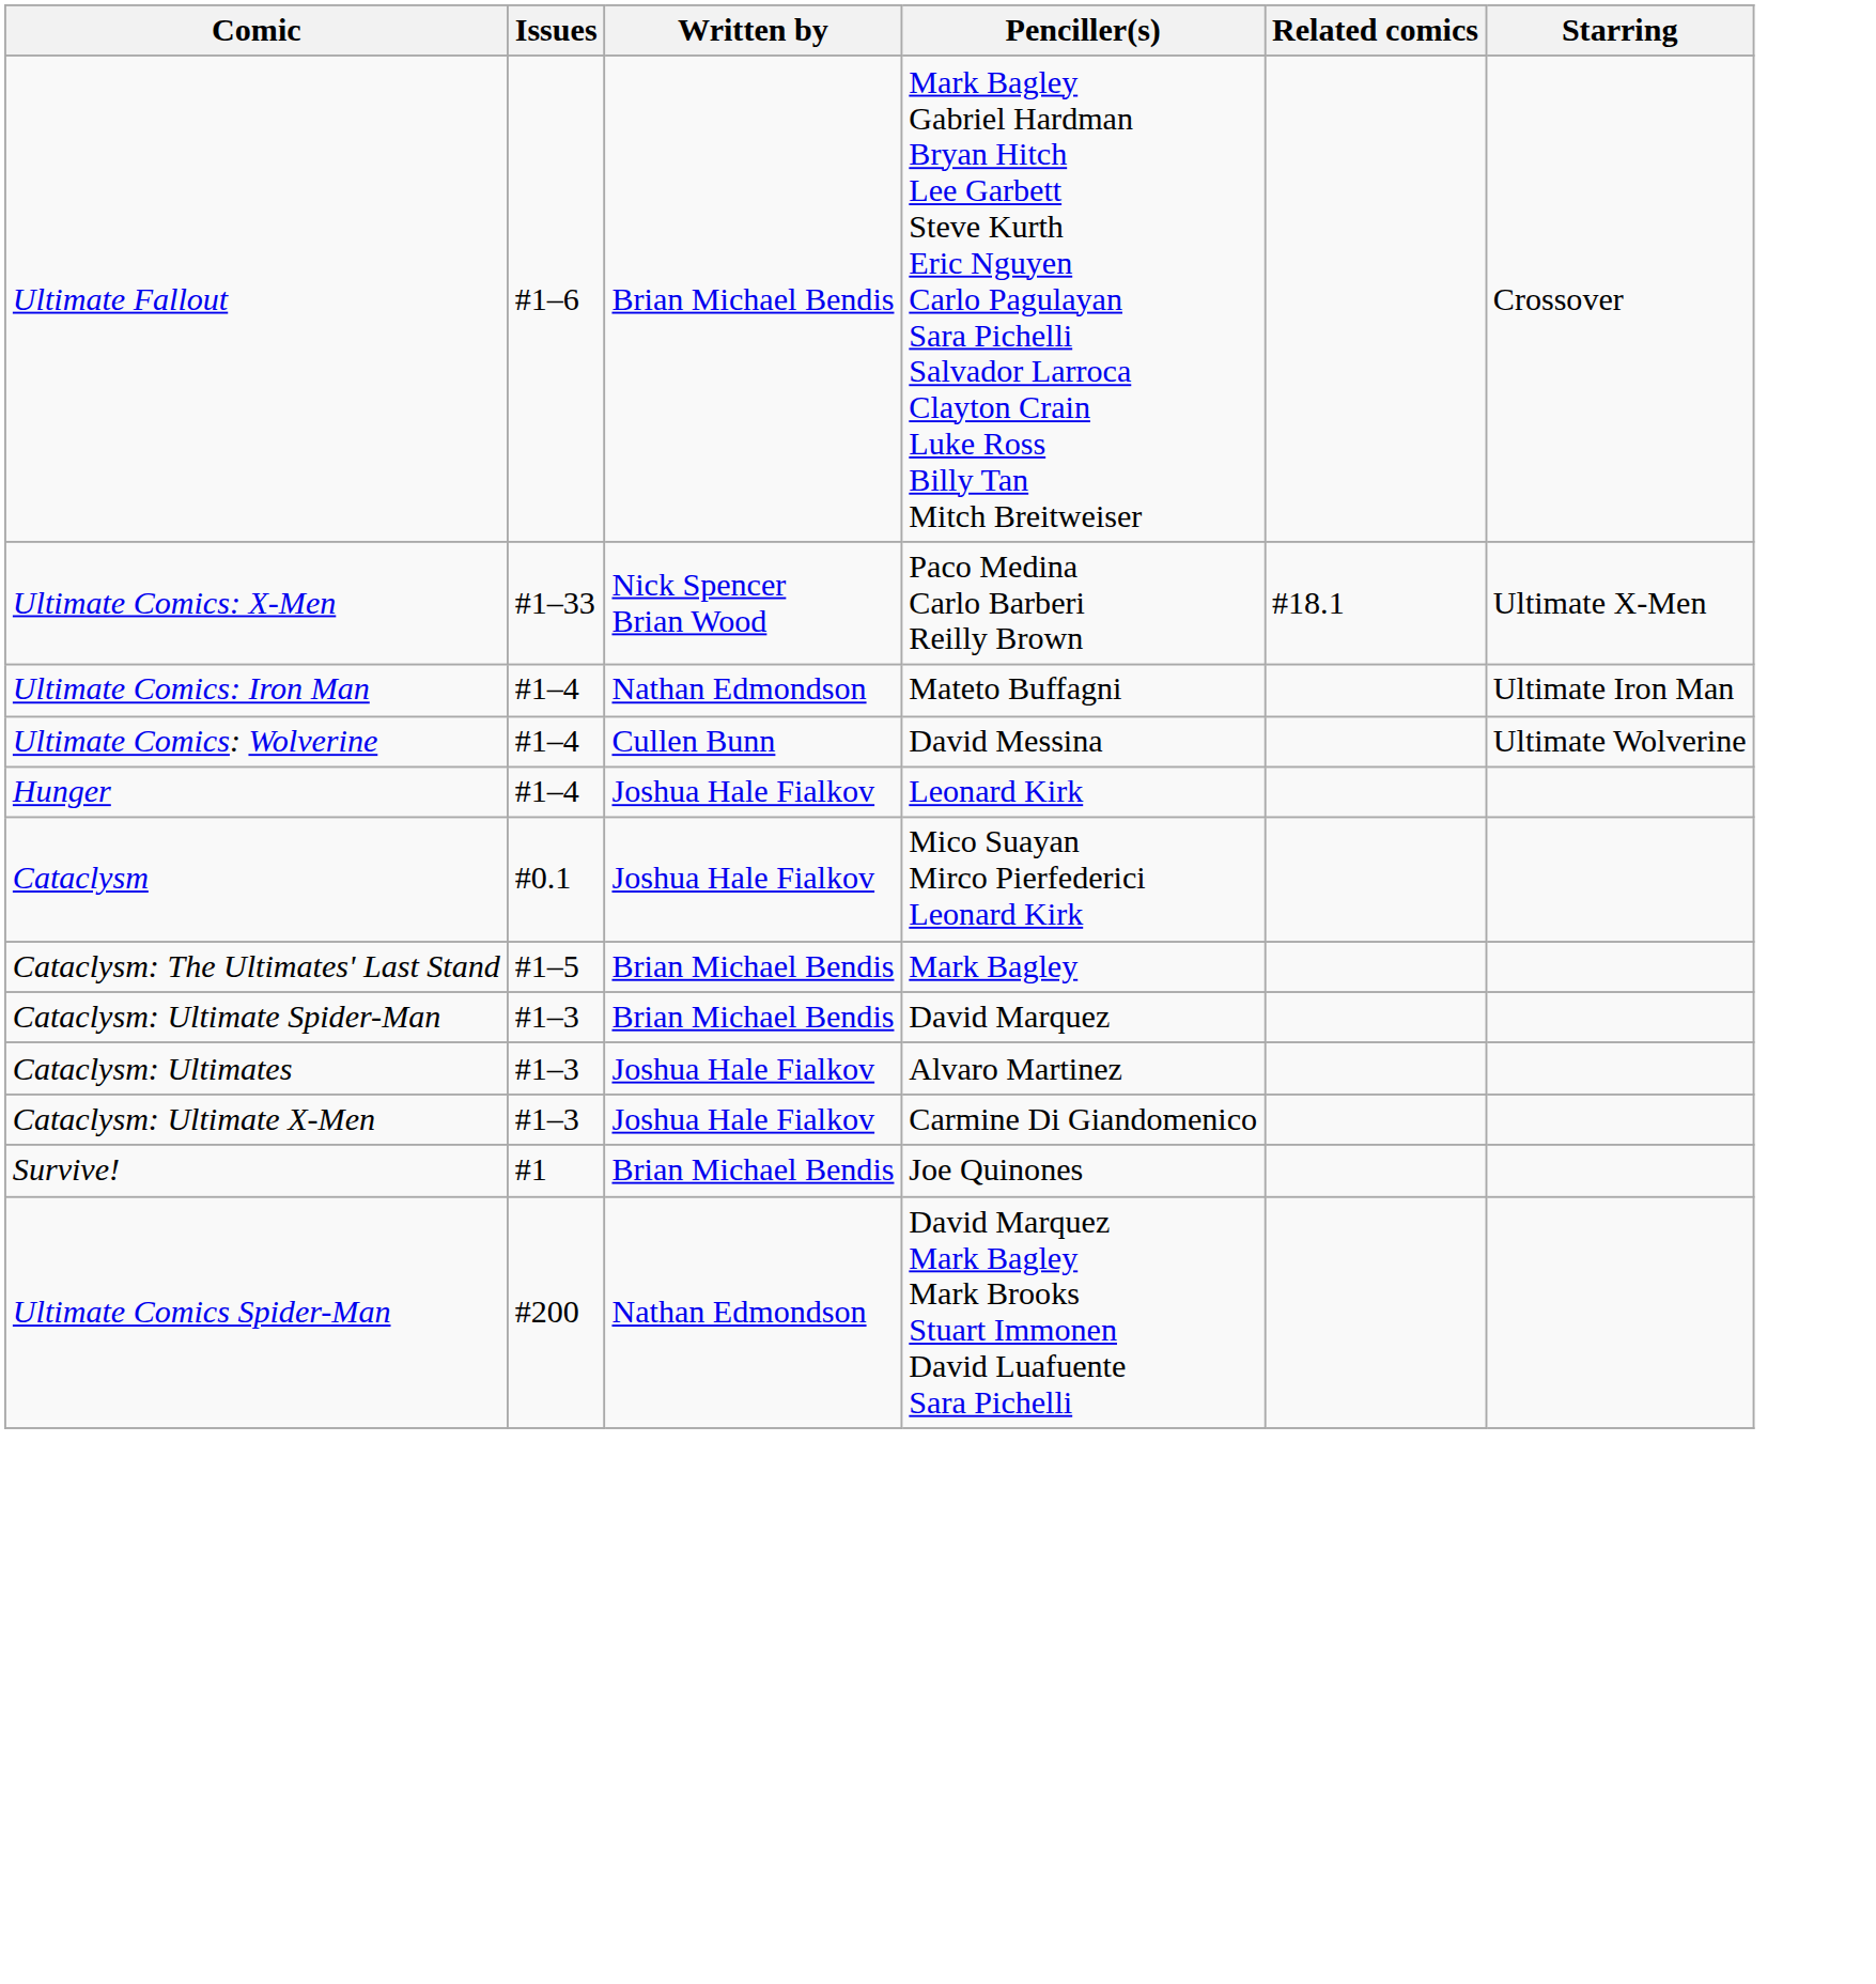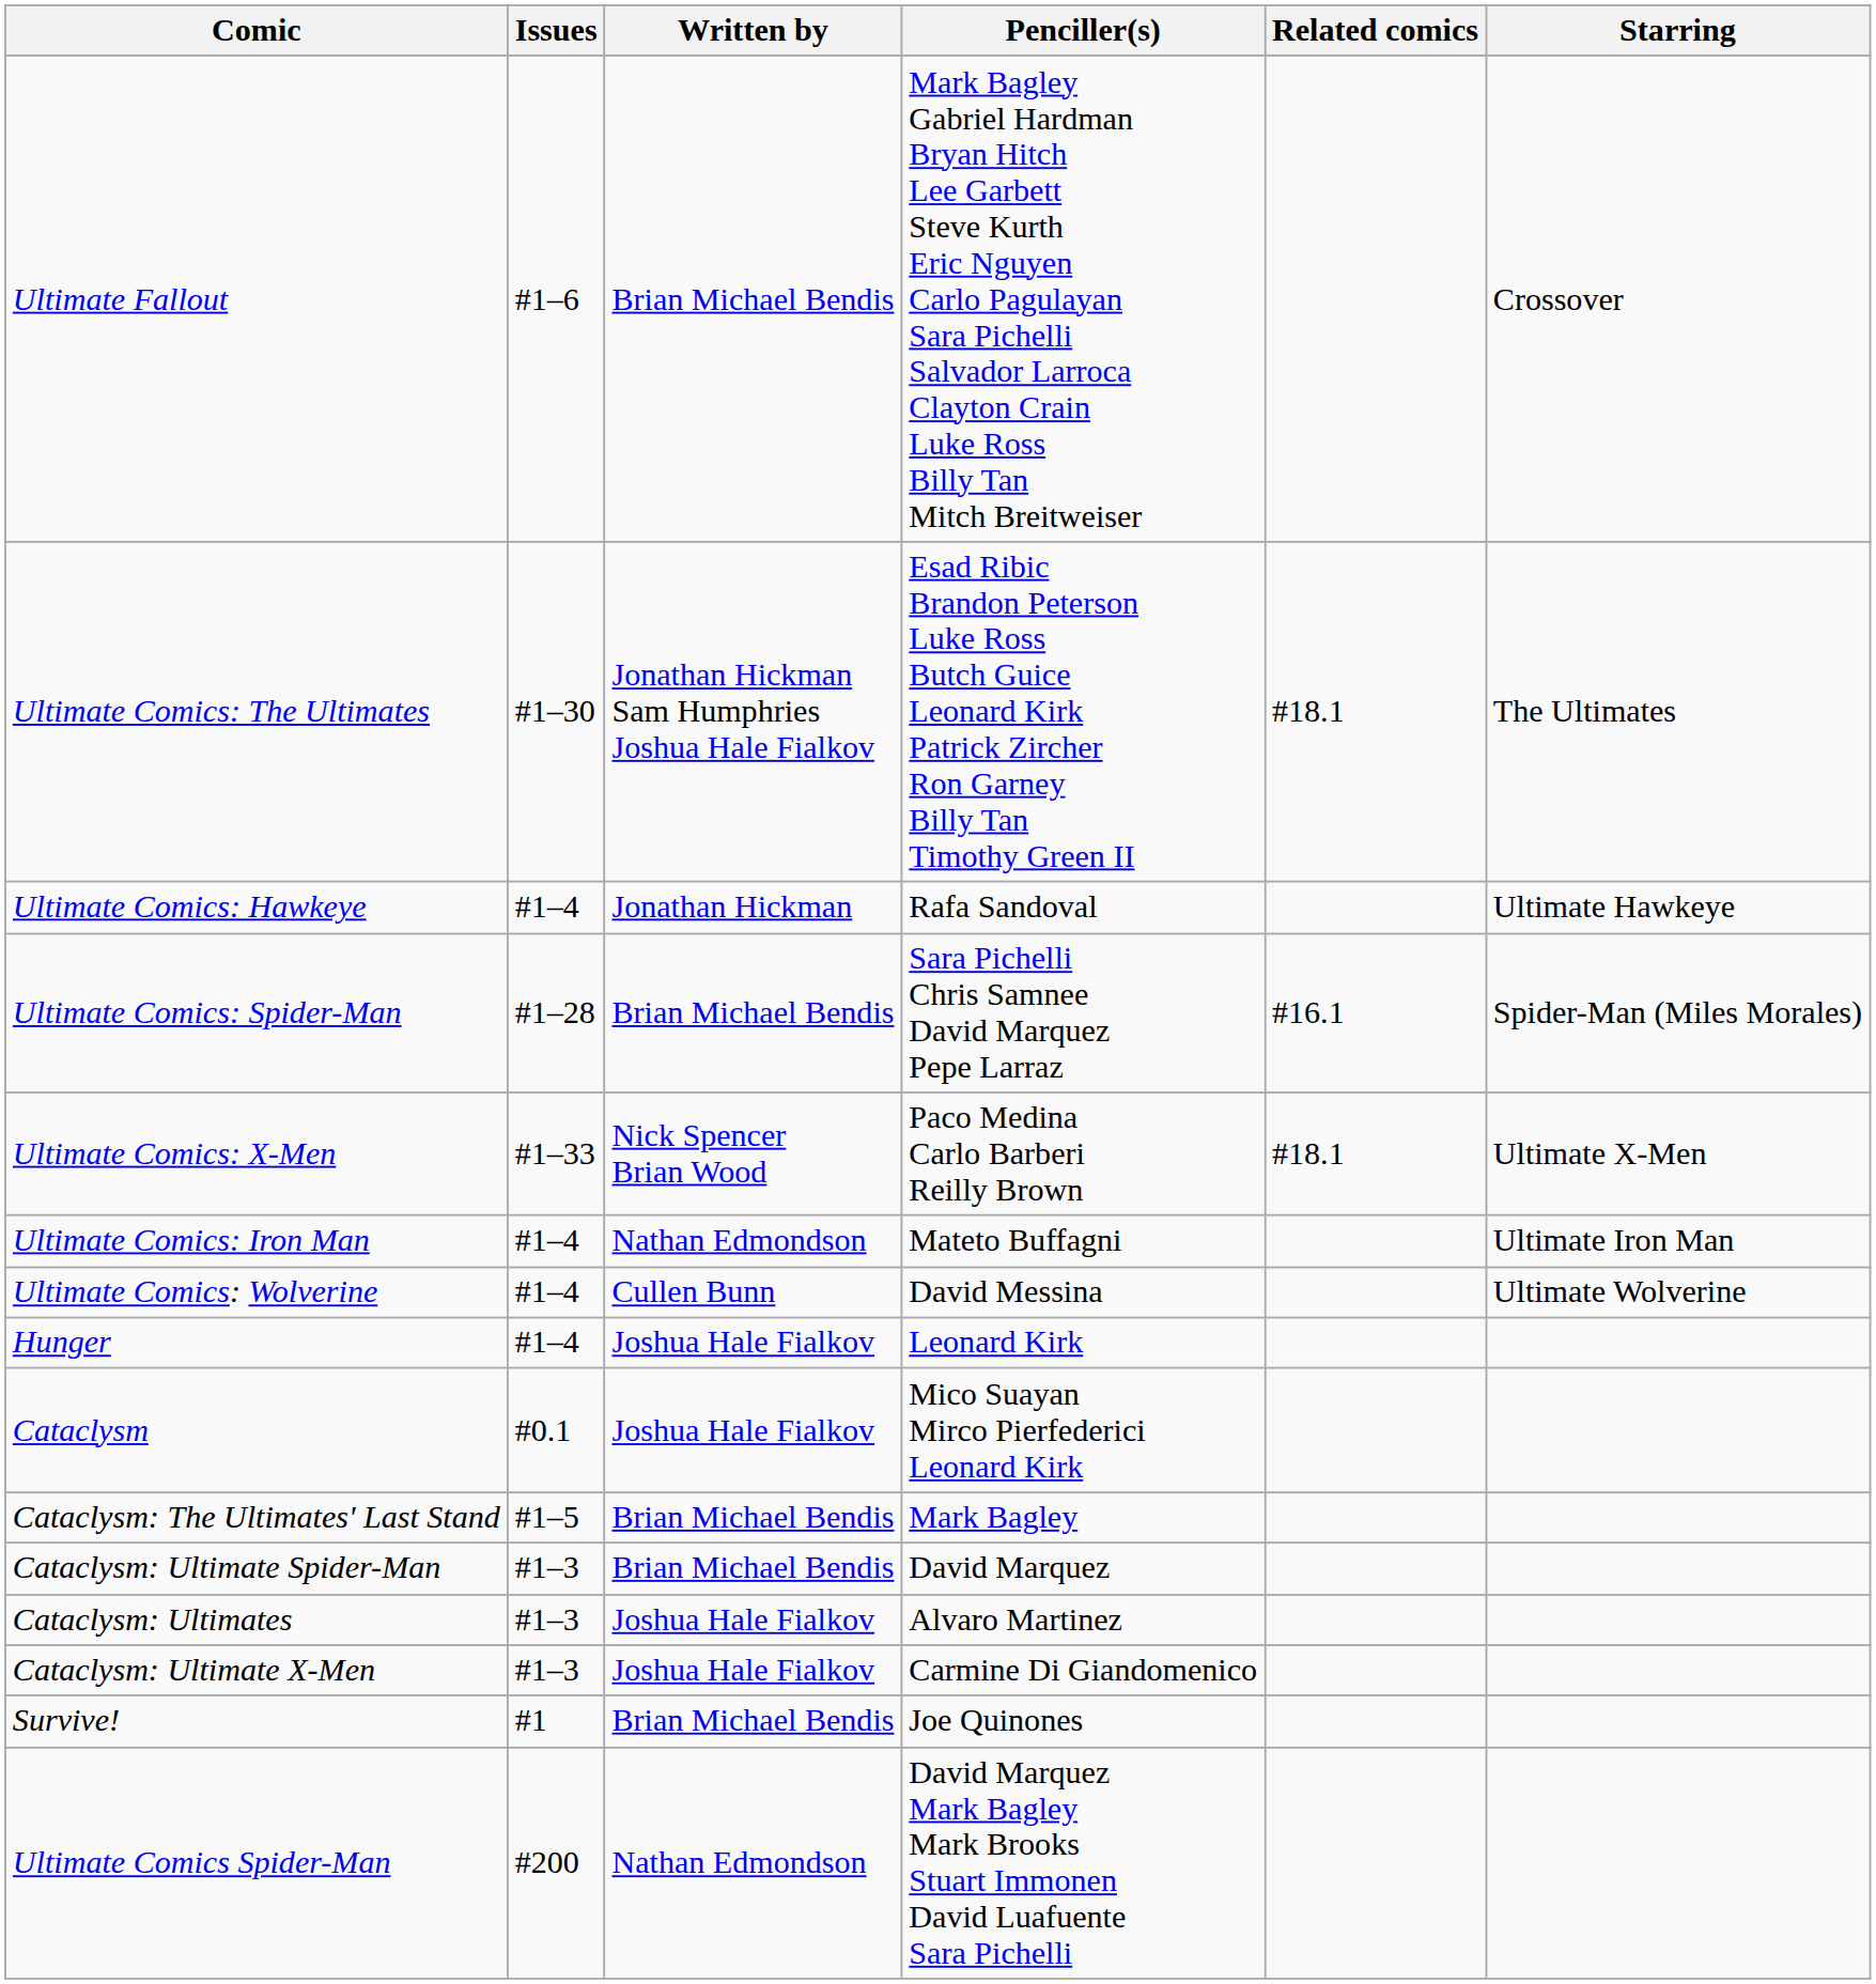 <table class="wikitable">
 <tr>
 <th>Comic</th>
 <th>Issues</th>
 <th>Written by</th>
 <th>Penciller(s)</th>
 <th>Related comics</th>
 <th>Starring</th>
 </tr>
 <tr>
 <td><em><a href='#'>Ultimate Fallout</a></em></td>
 <td>#1–6<br></td>
 <td><a href='#'>Brian Michael Bendis</a></td>
 <td><a href='#'>Mark Bagley</a> <br>Gabriel Hardman <br><a href='#'>Bryan Hitch</a> <br><a href='#'>Lee Garbett</a> <br>Steve Kurth <br><a href='#'>Eric Nguyen</a> <br><a href='#'>Carlo Pagulayan</a> <br><a href='#'>Sara Pichelli</a> <br><a href='#'>Salvador Larroca</a> <br><a href='#'>Clayton Crain</a> <br><a href='#'>Luke Ross</a> <br><a href='#'>Billy Tan</a> <br>Mitch Breitweiser</td>
 <td></td>
 <td>Crossover</td>
+</tr>
+<tr>
+<td><em><a href='#'>Ultimate Comics: The Ultimates</a></em></td>
+<td>#1–30<br></td>
+<td><a href='#'>Jonathan Hickman</a> <br>Sam Humphries <br><a href='#'>Joshua Hale Fialkov</a></td>
+<td><a href='#'>Esad Ribic</a> <br> <a href='#'>Brandon Peterson</a> <br> <a href='#'>Luke Ross</a> <br> <a href='#'>Butch Guice</a> <br> <a href='#'>Leonard Kirk</a> <br> <a href='#'>Patrick Zircher</a> <br> <a href='#'>Ron Garney</a> <br> <a href='#'>Billy Tan</a> <br> <a href='#'>Timothy Green II</a></td>
+<td>#18.1</td>
+<td>The Ultimates</td>
+</tr>
+<tr>
+<td><em><a href='#'>Ultimate Comics: Hawkeye</a></em></td>
+<td>#1–4 <br> </td>
+<td><a href='#'>Jonathan Hickman</a></td>
+<td>Rafa Sandoval</td>
+<td></td>
+<td>Ultimate Hawkeye</td>
+</tr>
+<tr>
+<td><em><a href='#'>Ultimate Comics: Spider-Man</a></em></td>
+<td>#1–28 <br> </td>
+<td><a href='#'>Brian Michael Bendis</a></td>
+<td><a href='#'>Sara Pichelli</a><br>Chris Samnee<br>David Marquez<br>Pepe Larraz</td>
+<td>#16.1</td>
+<td>Spider-Man (Miles Morales)</td>
 </tr>
 <tr>
 <td><em><a href='#'>Ultimate Comics: X-Men</a></em></td>
 <td>#1–33<br></td>
 <td><a href='#'>Nick Spencer</a> <br><a href='#'>Brian Wood</a></td>
 <td>Paco Medina <br>Carlo Barberi <br>Reilly Brown</td>
 <td>#18.1</td>
 <td>Ultimate X-Men</td>
 </tr>
 <tr>
 <td><em><a href='#'>Ultimate Comics: Iron Man</a></em></td>
 <td>#1–4 <br></td>
 <td><a href='#'>Nathan Edmondson</a></td>
 <td>Mateto Buffagni</td>
 <td></td>
 <td>Ultimate Iron Man</td>
 </tr>
 <tr>
 <td><em><a href='#'>Ultimate Comics</a>: <a href='#'>Wolverine</a></em></td>
 <td>#1–4 <br></td>
 <td><a href='#'>Cullen Bunn</a></td>
 <td>David Messina</td>
 <td></td>
 <td>Ultimate Wolverine</td>
 </tr>
 <tr>
 <td><em><a href='#'>Hunger</a></em></td>
 <td>#1–4 <br></td>
 <td><a href='#'>Joshua Hale Fialkov</a></td>
 <td><a href='#'>Leonard Kirk</a></td>
 <td></td>
 <td></td>
 </tr>
 <tr>
 <td><em><a href='#'>Cataclysm</a></em></td>
 <td>#0.1<br></td>
 <td><a href='#'>Joshua Hale Fialkov</a></td>
 <td>Mico Suayan<br>Mirco Pierfederici<br><a href='#'>Leonard Kirk</a></td>
 <td></td>
 <td></td>
 </tr>
 <tr>
 <td><em>Cataclysm: The Ultimates' Last Stand</em></td>
 <td>#1–5 <br></td>
 <td><a href='#'>Brian Michael Bendis</a></td>
 <td><a href='#'>Mark Bagley</a></td>
 <td></td>
 <td></td>
 </tr>
 <tr>
 <td><em>Cataclysm: Ultimate Spider-Man</em></td>
 <td>#1–3 <br></td>
 <td><a href='#'>Brian Michael Bendis</a></td>
 <td>David Marquez</td>
 <td></td>
 <td></td>
 </tr>
 <tr>
 <td><em>Cataclysm: Ultimates</em></td>
 <td>#1–3 <br></td>
 <td><a href='#'>Joshua Hale Fialkov</a></td>
 <td>Alvaro Martinez</td>
 <td></td>
 <td></td>
 </tr>
 <tr>
 <td><em>Cataclysm: Ultimate X-Men</em></td>
 <td>#1–3 <br></td>
 <td><a href='#'>Joshua Hale Fialkov</a></td>
 <td>Carmine Di Giandomenico</td>
 <td></td>
 <td></td>
 </tr>
 <tr>
 <td><em>Survive!</em></td>
 <td>#1 <br></td>
 <td><a href='#'>Brian Michael Bendis</a></td>
 <td>Joe Quinones</td>
 <td></td>
 <td></td>
 </tr>
 <tr>
 <td><em><a href='#'>Ultimate Comics Spider-Man</a></em></td>
 <td>#200 <br></td>
 <td><a href='#'>Nathan Edmondson</a></td>
 <td>David Marquez<br><a href='#'>Mark Bagley</a><br>Mark Brooks<br><a href='#'>Stuart Immonen</a><br>David Luafuente<br><a href='#'>Sara Pichelli</a></td>
 <td></td>
 <td></td>
 </tr>
 </table>
